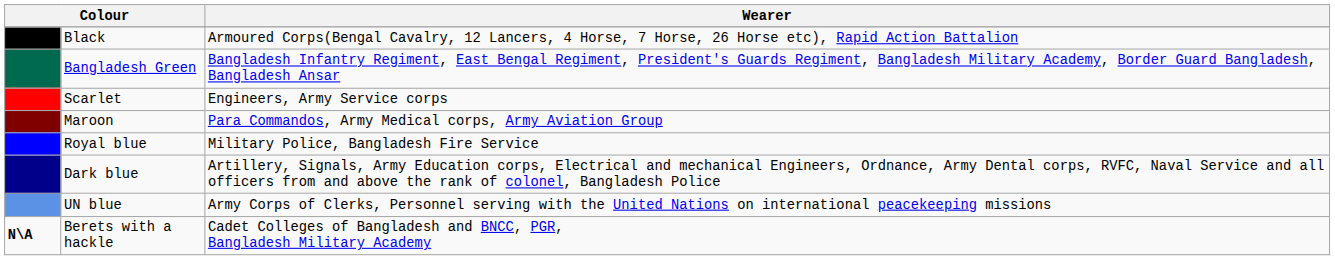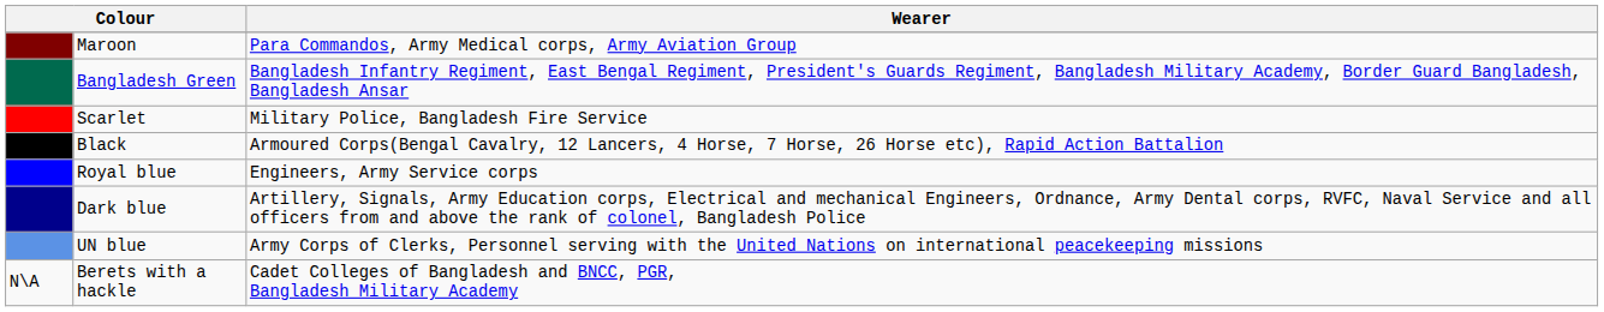 <table class="wikitable">
 <tr>
 <th colspan="2">Colour</th>
 <th>Wearer</th>
 </tr>
 <tr>
 </tr>
 <tr>
-<td style="background:black;"></td>
-<td>Black</td>
-<td>Armoured Corps(Bengal Cavalry, 12 Lancers, 4 Horse, 7 Horse, 26 Horse etc), <a href='#'>Rapid Action Battalion</a></td>
+<td style="background:maroon;">      </td>
+<td>Maroon</td>
+<td><a href='#'>Para Commandos</a>, Army Medical corps, <a href='#'>Army Aviation Group</a></td>
 </tr>
 <tr>
 <td style="background:#006A4E;"></td>
 <td><a href='#'>Bangladesh Green</a></td>
 <td><a href='#'>Bangladesh Infantry Regiment</a>, <a href='#'>East Bengal Regiment</a>, <a href='#'>President's Guards Regiment</a>, <a href='#'>Bangladesh Military Academy</a>, <a href='#'>Border Guard Bangladesh</a>, <a href='#'>Bangladesh Ansar</a></td>
 </tr>
 <tr>
 <td style="background:red;"></td>
 <td>Scarlet</td>
-<td>Engineers, Army Service corps</td>
+<td>Military Police, Bangladesh Fire Service</td>
 </tr>
 <tr>
-<td style="background:maroon;">      </td>
-<td>Maroon</td>
-<td><a href='#'>Para Commandos</a>, Army Medical corps, <a href='#'>Army Aviation Group</a></td>
+<td style="background:black;"></td>
+<td>Black</td>
+<td>Armoured Corps(Bengal Cavalry, 12 Lancers, 4 Horse, 7 Horse, 26 Horse etc), <a href='#'>Rapid Action Battalion</a></td>
 </tr>
 <tr>
 <td style="background:blue;"></td>
 <td>Royal blue</td>
-<td>Military Police, Bangladesh Fire Service</td>
+<td>Engineers, Army Service corps</td>
 </tr>
 <tr>
 <td style="background:#00008B;"></td>
 <td>Dark blue</td>
 <td>Artillery, Signals, Army Education corps, Electrical and mechanical Engineers, Ordnance, Army Dental corps, RVFC, Naval Service and all officers from and above the rank of <a href='#'>colonel</a>, Bangladesh Police</td>
 </tr>
 <tr>
 <td style="background:#5B92E5;"></td>
 <td>UN blue</td>
 <td>Army Corps of Clerks, Personnel serving with the <a href='#'>United Nations</a> on international <a href='#'>peacekeeping</a> missions</td>
 </tr>
 <tr>
-<td><strong>N\A</strong></td>
+<td>N\A</td>
 <td>Berets with a hackle</td>
 <td>Cadet Colleges of Bangladesh and <a href='#'>BNCC</a>, <a href='#'>PGR</a>,<br><a href='#'>Bangladesh Military Academy</a></td>
 </tr>
 </table>
